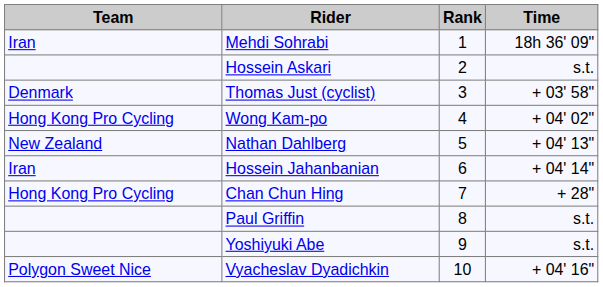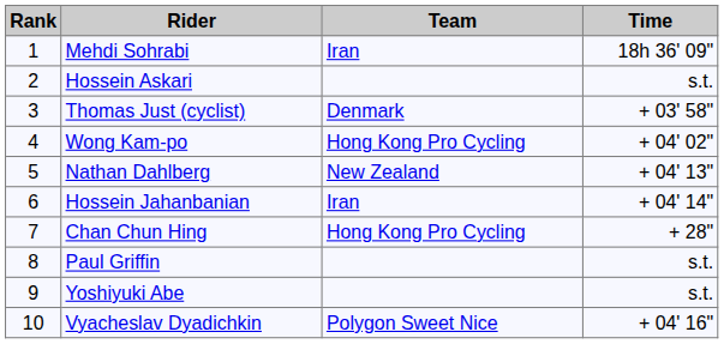 <table bgcolor="#f7f8ff" cellpadding="3" cellspacing="0" border="1" style="font-size: 95%; border: gray solid 1px; border-collapse: collapse;">
 <tr bgcolor="#CCCCCC">
+<td align="center" width="20"><strong>Rank</strong></td>
+<td align="center" width="200"><strong>Rider</strong></td>
 <td align="center" width="200"><strong>Team</strong></td>
-<td align="center" width="200"><strong>Rider</strong></td>
-<td align="center" width="20"><strong>Rank</strong></td>
 <td align="center" width="100"><strong>Time</strong></td>
 </tr>
 <tr valign=top>
+<td align=center>1</td>
+<td> <a href='#'>Mehdi Sohrabi</a> </td>
 <td><a href='#'>Iran</a></td>
-<td> <a href='#'>Mehdi Sohrabi</a> </td>
-<td align=center>1</td>
 <td align=right>18h 36' 09"</td>
 </tr>
 <tr valign=top>
+<td align=center>2</td>
+<td> <a href='#'>Hossein Askari</a></td>
 <td></td>
-<td> <a href='#'>Hossein Askari</a></td>
-<td align=center>2</td>
 <td align=right>s.t.</td>
 </tr>
 <tr valign=top>
+<td align=center>3</td>
+<td> <a href='#'>Thomas Just (cyclist)</a></td>
 <td><a href='#'>Denmark</a></td>
-<td> <a href='#'>Thomas Just (cyclist)</a></td>
-<td align=center>3</td>
 <td align=right>+ 03' 58"</td>
 </tr>
 <tr valign=top>
+<td align=center>4</td>
+<td> <a href='#'>Wong Kam-po</a></td>
 <td><a href='#'>Hong Kong Pro Cycling</a></td>
-<td> <a href='#'>Wong Kam-po</a></td>
-<td align=center>4</td>
 <td align=right>+ 04' 02"</td>
 </tr>
 <tr valign=top>
+<td align=center>5</td>
+<td> <a href='#'>Nathan Dahlberg</a></td>
 <td><a href='#'>New Zealand</a></td>
-<td> <a href='#'>Nathan Dahlberg</a></td>
-<td align=center>5</td>
 <td align=right>+ 04' 13"</td>
 </tr>
 <tr valign=top>
+<td align=center>6</td>
+<td> <a href='#'>Hossein Jahanbanian</a></td>
 <td><a href='#'>Iran</a></td>
-<td> <a href='#'>Hossein Jahanbanian</a></td>
-<td align=center>6</td>
 <td align=right>+ 04' 14"</td>
 </tr>
 <tr valign=top>
+<td align=center>7</td>
+<td> <a href='#'>Chan Chun Hing</a></td>
 <td><a href='#'>Hong Kong Pro Cycling</a></td>
-<td> <a href='#'>Chan Chun Hing</a></td>
-<td align=center>7</td>
 <td align=right>+ 28"</td>
 </tr>
 <tr valign=top>
+<td align=center>8</td>
+<td> <a href='#'>Paul Griffin</a></td>
 <td></td>
-<td> <a href='#'>Paul Griffin</a></td>
-<td align=center>8</td>
 <td align=right>s.t.</td>
 </tr>
 <tr valign=top>
+<td align=center>9</td>
+<td> <a href='#'>Yoshiyuki Abe</a></td>
 <td></td>
-<td> <a href='#'>Yoshiyuki Abe</a></td>
-<td align=center>9</td>
 <td align=right>s.t.</td>
 </tr>
 <tr valign=top>
+<td align=center>10</td>
+<td> <a href='#'>Vyacheslav Dyadichkin</a></td>
 <td><a href='#'>Polygon Sweet Nice</a></td>
-<td> <a href='#'>Vyacheslav Dyadichkin</a></td>
-<td align=center>10</td>
 <td align=right>+ 04' 16"</td>
 </tr>
 </table>
